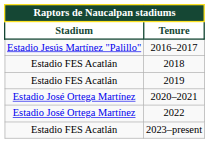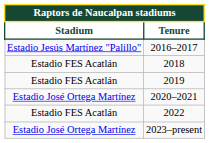 <table class="wikitable floatleft" style="text-align:center">
 <tr>
 <td colspan="2" style="background:#154734; color:white; text-align: center; border:2px solid #FBE122;"><strong>Raptors de Naucalpan stadiums</strong></td>
 </tr>
 <tr>
 <th style="background:white; color:#154734; text-align: center; border:2px solid #154734;">Stadium</th>
 <th style="background:white; color:#154734; text-align: center; border:2px solid #154734;">Tenure</th>
 </tr>
 <tr>
 <td><a href='#'>Estadio Jesús Martínez "Palillo"</a></td>
 <td>2016–2017</td>
 </tr>
 <tr>
 <td>Estadio FES Acatlán</td>
 <td>2018</td>
 </tr>
 <tr>
 <td>Estadio FES Acatlán</td>
 <td>2019</td>
 </tr>
 <tr>
 <td><a href='#'>Estadio José Ortega Martínez</a></td>
 <td>2020–2021</td>
 </tr>
 <tr>
-<td><a href='#'>Estadio José Ortega Martínez</a></td>
+<td>Estadio FES Acatlán</td>
 <td>2022</td>
 </tr>
 <tr>
-<td>Estadio FES Acatlán</td>
+<td><a href='#'>Estadio José Ortega Martínez</a></td>
 <td>2023–present</td>
 </tr>
 </table>
